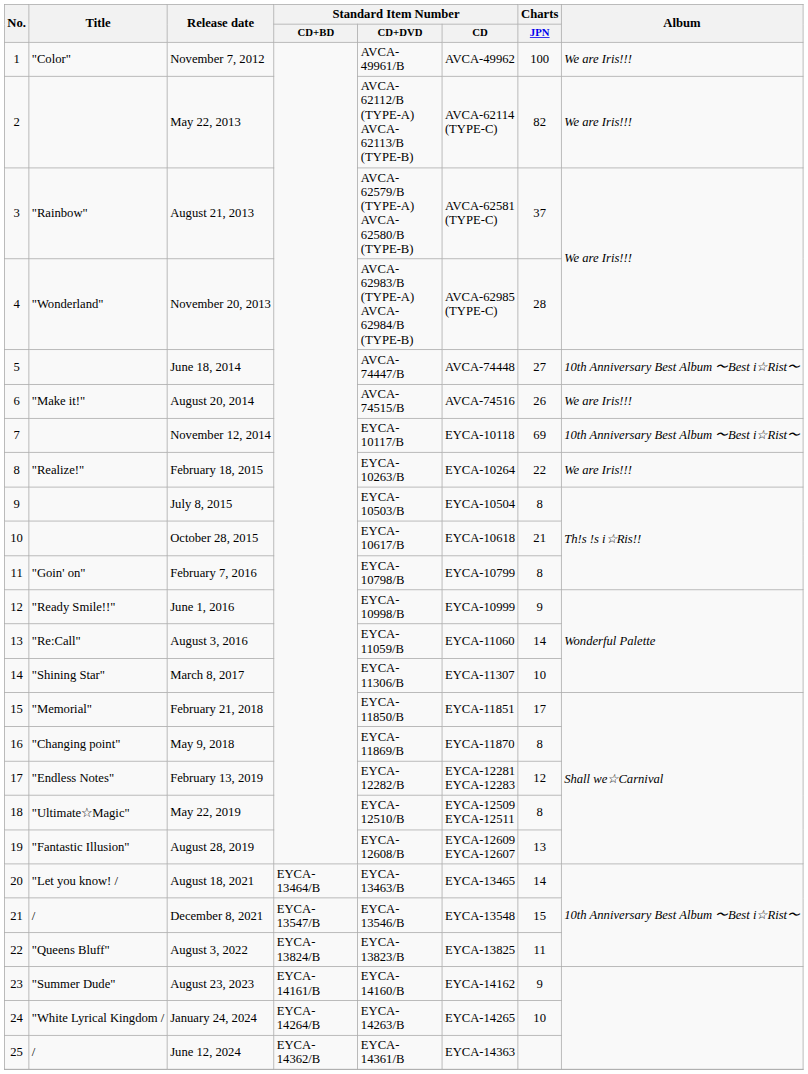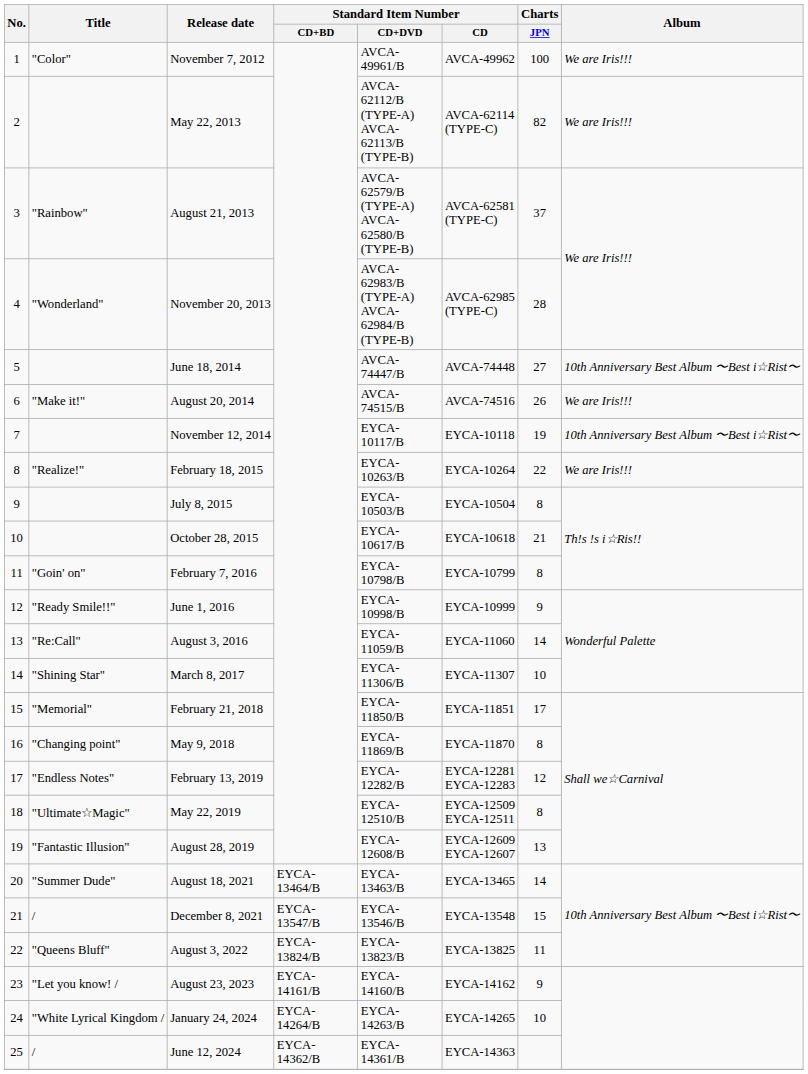 <table class="wikitable">
 <tr>
 <th rowspan="2">No.</th>
 <th rowspan="2">Title</th>
 <th rowspan="2">Release date</th>
 <th colspan="3">Standard Item Number</th>
 <th>Charts</th>
 <th rowspan="2">Album</th>
 </tr>
 <tr style="width:3em;font-size:85%;">
 <th width="100">CD+BD</th>
 <th width="100">CD+DVD</th>
 <th width="90">CD</th>
 <th><a href='#'>JPN</a><br></th>
 </tr>
 <tr>
 <td align="center">1</td>
 <td>"Color"</td>
 <td>November 7, 2012</td>
 <td rowspan="19"></td>
 <td>AVCA-49961/B</td>
 <td>AVCA-49962</td>
 <td align="center">100</td>
 <td><em>We are Iris!!!</em></td>
 </tr>
 <tr>
 <td align="center">2</td>
 <td></td>
 <td>May 22, 2013</td>
 <td>AVCA-62112/B (TYPE-A)<br>AVCA-62113/B (TYPE-B)</td>
 <td>AVCA-62114 (TYPE-C)</td>
 <td align="center">82</td>
 <td><em>We are Iris!!!</em></td>
 </tr>
 <tr>
 <td align="center">3</td>
 <td>"Rainbow"</td>
 <td>August 21, 2013</td>
 <td>AVCA-62579/B (TYPE-A)<br>AVCA-62580/B (TYPE-B)</td>
 <td>AVCA-62581 (TYPE-C)</td>
 <td align="center">37</td>
 <td rowspan="2"><em>We are Iris!!!</em></td>
 </tr>
 <tr>
 <td align="center">4</td>
 <td>"Wonderland"</td>
 <td>November 20, 2013</td>
 <td>AVCA-62983/B (TYPE-A)<br>AVCA-62984/B (TYPE-B)</td>
 <td>AVCA-62985 (TYPE-C)</td>
 <td align="center">28</td>
 </tr>
 <tr>
 <td align="center">5</td>
 <td></td>
 <td>June 18, 2014</td>
 <td>AVCA-74447/B</td>
 <td>AVCA-74448</td>
 <td align="center">27</td>
 <td><em>10th Anniversary Best Album 〜Best i☆Rist〜</em></td>
 </tr>
 <tr>
 <td align="center">6</td>
 <td>"Make it!"</td>
 <td>August 20, 2014</td>
 <td>AVCA-74515/B</td>
 <td>AVCA-74516</td>
 <td align="center">26</td>
 <td><em>We are Iris!!!</em></td>
 </tr>
 <tr>
 <td align="center">7</td>
 <td></td>
 <td>November 12, 2014</td>
 <td>EYCA-10117/B</td>
 <td>EYCA-10118</td>
-<td align="center">69</td>
+<td align="center">19</td>
 <td><em>10th Anniversary Best Album 〜Best i☆Rist〜</em></td>
 </tr>
 <tr>
 <td align="center">8</td>
 <td>"Realize!"</td>
 <td>February 18, 2015</td>
 <td>EYCA-10263/B</td>
 <td>EYCA-10264</td>
 <td align="center">22</td>
 <td><em>We are Iris!!!</em></td>
 </tr>
 <tr>
 <td align="center">9</td>
 <td></td>
 <td>July 8, 2015</td>
 <td>EYCA-10503/B</td>
 <td>EYCA-10504</td>
 <td align="center">8</td>
 <td rowspan="3"><em>Th!s !s i☆Ris!!</em></td>
 </tr>
 <tr>
 <td align="center">10</td>
 <td></td>
 <td>October 28, 2015</td>
 <td>EYCA-10617/B</td>
 <td>EYCA-10618</td>
 <td align="center">21</td>
 </tr>
 <tr>
 <td align="center">11</td>
 <td>"Goin' on"</td>
 <td>February 7, 2016</td>
 <td>EYCA-10798/B</td>
 <td>EYCA-10799</td>
 <td align="center">8</td>
 </tr>
 <tr>
 <td align="center">12</td>
 <td>"Ready Smile!!"</td>
 <td>June 1, 2016</td>
 <td>EYCA-10998/B</td>
 <td>EYCA-10999</td>
 <td align="center">9</td>
 <td rowspan="3"><em>Wonderful Palette</em></td>
 </tr>
 <tr>
 <td align="center">13</td>
 <td>"Re:Call"</td>
 <td>August 3, 2016</td>
 <td>EYCA-11059/B</td>
 <td>EYCA-11060</td>
 <td align="center">14</td>
 </tr>
 <tr>
 <td align="center">14</td>
 <td>"Shining Star"</td>
 <td>March 8, 2017</td>
 <td>EYCA-11306/B</td>
 <td>EYCA-11307</td>
 <td align="center">10</td>
 </tr>
 <tr>
 <td align="center">15</td>
 <td>"Memorial"</td>
 <td>February 21, 2018</td>
 <td>EYCA-11850/B</td>
 <td>EYCA-11851</td>
 <td align="center">17</td>
 <td rowspan="5"><em>Shall we☆Carnival</em></td>
 </tr>
 <tr>
 <td align="center">16</td>
 <td>"Changing point"</td>
 <td>May 9, 2018</td>
 <td>EYCA-11869/B</td>
 <td>EYCA-11870</td>
 <td align="center">8</td>
 </tr>
 <tr>
 <td align="center">17</td>
 <td>"Endless Notes"</td>
 <td>February 13, 2019</td>
 <td>EYCA-12282/B</td>
 <td>EYCA-12281<br>EYCA-12283</td>
 <td align="center">12</td>
 </tr>
 <tr>
 <td align="center">18</td>
 <td>"Ultimate☆Magic"</td>
 <td>May 22, 2019</td>
 <td>EYCA-12510/B</td>
 <td>EYCA-12509<br>EYCA-12511</td>
 <td align="center">8</td>
 </tr>
 <tr>
 <td align="center">19</td>
 <td>"Fantastic Illusion"</td>
 <td>August 28, 2019</td>
 <td>EYCA-12608/B</td>
 <td>EYCA-12609<br>EYCA-12607</td>
 <td align="center">13</td>
 </tr>
 <tr>
 <td align="center">20</td>
-<td>"Let you know! / </td>
+<td>"Summer Dude"</td>
 <td>August 18, 2021</td>
 <td>EYCA-13464/B</td>
 <td>EYCA-13463/B</td>
 <td>EYCA-13465</td>
 <td align="center">14</td>
 <td rowspan="3"><em>10th Anniversary Best Album 〜Best i☆Rist〜</em></td>
 </tr>
 <tr>
 <td align="center">21</td>
 <td> / </td>
 <td>December 8, 2021</td>
 <td>EYCA-13547/B</td>
 <td>EYCA-13546/B</td>
 <td>EYCA-13548</td>
 <td align="center">15</td>
 </tr>
 <tr>
 <td align="center">22</td>
 <td>"Queens Bluff"</td>
 <td>August 3, 2022</td>
 <td>EYCA-13824/B</td>
 <td>EYCA-13823/B</td>
 <td>EYCA-13825</td>
 <td align="center">11</td>
 </tr>
 <tr>
 <td align="center">23</td>
-<td>"Summer Dude"</td>
+<td>"Let you know! / </td>
 <td>August 23, 2023</td>
 <td>EYCA-14161/B</td>
 <td>EYCA-14160/B</td>
 <td>EYCA-14162</td>
 <td align="center">9</td>
 <td rowspan="3"></td>
 </tr>
 <tr>
 <td align="center">24</td>
 <td>"White Lyrical Kingdom / </td>
 <td>January 24, 2024</td>
 <td>EYCA-14264/B</td>
 <td>EYCA-14263/B</td>
 <td>EYCA-14265</td>
 <td align="center">10</td>
 </tr>
 <tr>
 <td align="center">25</td>
 <td> / </td>
 <td>June 12, 2024</td>
 <td>EYCA-14362/B</td>
 <td>EYCA-14361/B</td>
 <td>EYCA-14363</td>
 <td align="center"></td>
 </tr>
 <tr>
 </tr>
 </table>
